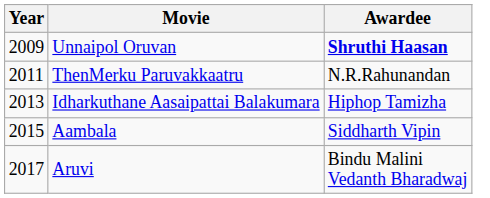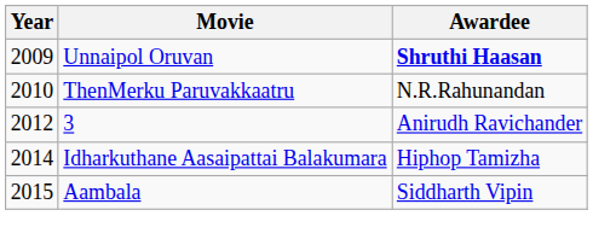 <table class="wikitable">
 <tr>
 <th>Year</th>
 <th>Movie</th>
 <th>Awardee</th>
 </tr>
 <tr>
 <td>2009</td>
 <td><a href='#'>Unnaipol Oruvan</a></td>
 <td><strong><a href='#'>Shruthi Haasan</a></strong></td>
 </tr>
 <tr>
-<td>2011</td>
+<td>2010</td>
 <td><a href='#'>ThenMerku Paruvakkaatru</a></td>
 <td>N.R.Rahunandan</td>
 </tr>
 <tr>
-<td>2013</td>
+<td>2012</td>
+<td><a href='#'>3</a></td>
+<td><a href='#'>Anirudh Ravichander</a></td>
+</tr>
+<tr>
+<td>2014</td>
 <td><a href='#'>Idharkuthane Aasaipattai Balakumara</a></td>
 <td><a href='#'>Hiphop Tamizha</a></td>
 </tr>
 <tr>
 <td>2015</td>
 <td><a href='#'>Aambala</a></td>
 <td><a href='#'>Siddharth Vipin</a></td>
 </tr>
-<tr>
-<td>2017</td>
-<td><a href='#'>Aruvi</a></td>
-<td>Bindu Malini <br> <a href='#'>Vedanth Bharadwaj</a></td>
-</tr>
 </table>
